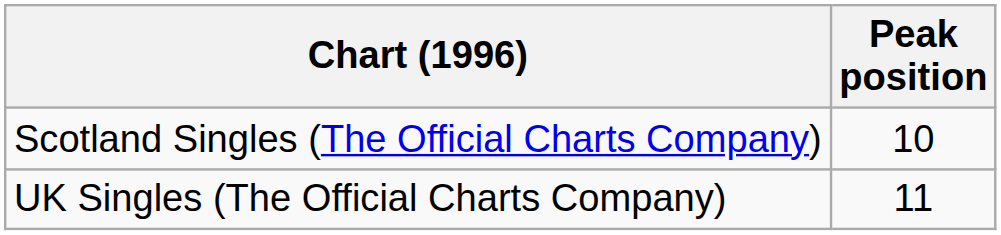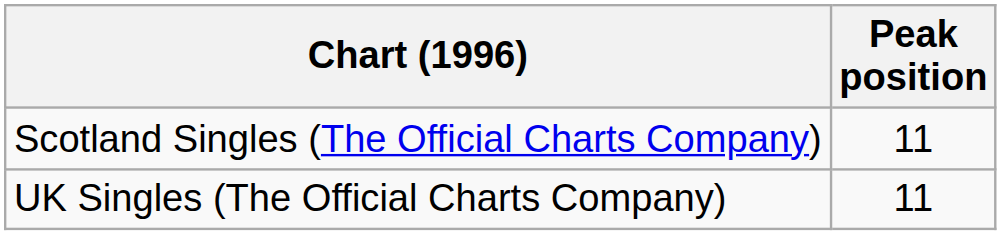 <table class="wikitable sortable">
 <tr>
 <th>Chart (1996)</th>
 <th>Peak<br>position</th>
 </tr>
 <tr>
 <td>Scotland Singles (<a href='#'>The Official Charts Company</a>)</td>
-<td align="center">10</td>
+<td align="center">11</td>
 </tr>
 <tr>
 <td>UK Singles (The Official Charts Company)</td>
 <td align="center">11</td>
 </tr>
 </table>
